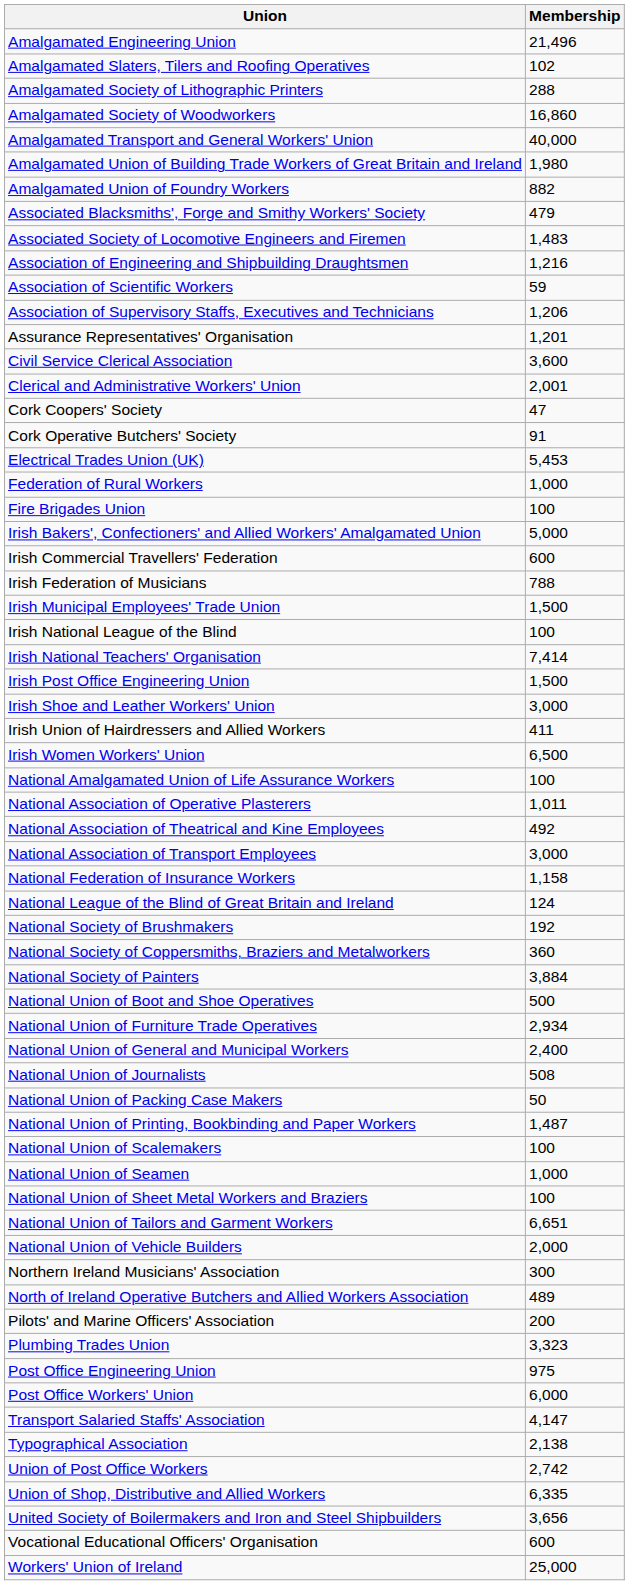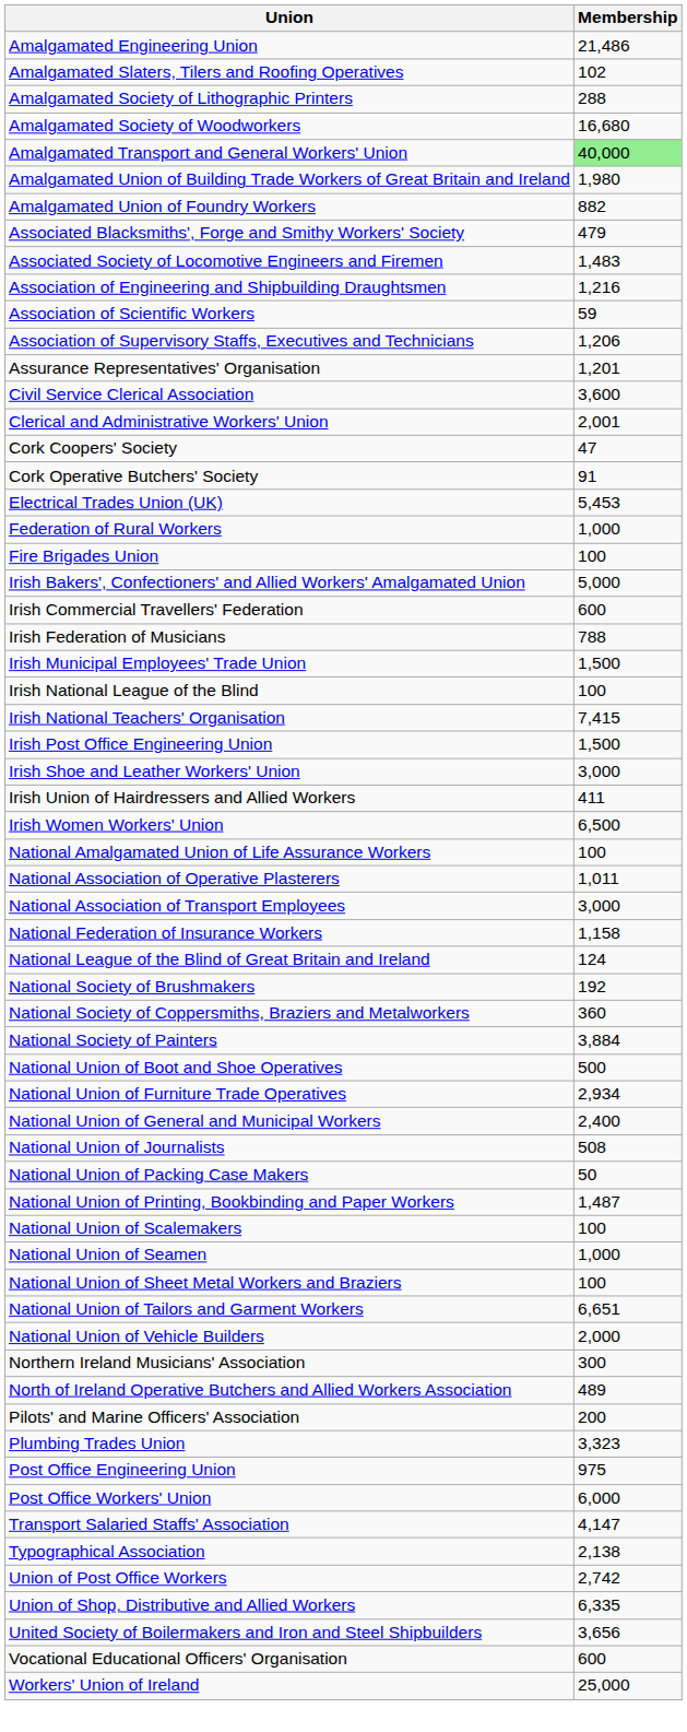 <table class="wikitable sortable">
 <tr>
 <th>Union</th>
 <th>Membership</th>
 </tr>
 <tr>
 <td><a href='#'>Amalgamated Engineering Union</a></td>
-<td>21,496</td>
+<td>21,486</td>
 </tr>
 <tr>
 <td><a href='#'>Amalgamated Slaters, Tilers and Roofing Operatives</a></td>
 <td>102</td>
 </tr>
 <tr>
 <td><a href='#'>Amalgamated Society of Lithographic Printers</a></td>
 <td>288</td>
 </tr>
 <tr>
 <td><a href='#'>Amalgamated Society of Woodworkers</a></td>
-<td>16,860</td>
+<td>16,680</td>
 </tr>
 <tr>
 <td><a href='#'>Amalgamated Transport and General Workers' Union</a></td>
-<td>40,000</td>
+<td style="background: lightgreen;">40,000</td>
 </tr>
 <tr>
 <td><a href='#'>Amalgamated Union of Building Trade Workers of Great Britain and Ireland</a></td>
 <td>1,980</td>
 </tr>
 <tr>
 <td><a href='#'>Amalgamated Union of Foundry Workers</a></td>
 <td>882</td>
 </tr>
 <tr>
 <td><a href='#'>Associated Blacksmiths', Forge and Smithy Workers' Society</a></td>
 <td>479</td>
 </tr>
 <tr>
 <td><a href='#'>Associated Society of Locomotive Engineers and Firemen</a></td>
 <td>1,483</td>
 </tr>
 <tr>
 <td><a href='#'>Association of Engineering and Shipbuilding Draughtsmen</a></td>
 <td>1,216</td>
 </tr>
 <tr>
 <td><a href='#'>Association of Scientific Workers</a></td>
 <td>59</td>
 </tr>
 <tr>
 <td><a href='#'>Association of Supervisory Staffs, Executives and Technicians</a></td>
 <td>1,206</td>
 </tr>
 <tr>
 <td>Assurance Representatives' Organisation</td>
 <td>1,201</td>
 </tr>
 <tr>
 <td><a href='#'>Civil Service Clerical Association</a></td>
 <td>3,600</td>
 </tr>
 <tr>
 <td><a href='#'>Clerical and Administrative Workers' Union</a></td>
 <td>2,001</td>
 </tr>
 <tr>
 <td>Cork Coopers' Society</td>
 <td>47</td>
 </tr>
 <tr>
 <td>Cork Operative Butchers' Society</td>
 <td>91</td>
 </tr>
 <tr>
 <td><a href='#'>Electrical Trades Union (UK)</a></td>
 <td>5,453</td>
 </tr>
 <tr>
 <td><a href='#'>Federation of Rural Workers</a></td>
 <td>1,000</td>
 </tr>
 <tr>
 <td><a href='#'>Fire Brigades Union</a></td>
 <td>100</td>
 </tr>
 <tr>
 <td><a href='#'>Irish Bakers', Confectioners' and Allied Workers' Amalgamated Union</a></td>
 <td>5,000</td>
 </tr>
 <tr>
 <td>Irish Commercial Travellers' Federation</td>
 <td>600</td>
 </tr>
 <tr>
 <td>Irish Federation of Musicians</td>
 <td>788</td>
 </tr>
 <tr>
 <td><a href='#'>Irish Municipal Employees' Trade Union</a></td>
 <td>1,500</td>
 </tr>
 <tr>
 <td>Irish National League of the Blind</td>
 <td>100</td>
 </tr>
 <tr>
 <td><a href='#'>Irish National Teachers' Organisation</a></td>
-<td>7,414</td>
+<td>7,415</td>
 </tr>
 <tr>
 <td><a href='#'>Irish Post Office Engineering Union</a></td>
 <td>1,500</td>
 </tr>
 <tr>
 <td><a href='#'>Irish Shoe and Leather Workers' Union</a></td>
 <td>3,000</td>
 </tr>
 <tr>
 <td>Irish Union of Hairdressers and Allied Workers</td>
 <td>411</td>
 </tr>
 <tr>
 <td><a href='#'>Irish Women Workers' Union</a></td>
 <td>6,500</td>
 </tr>
 <tr>
 <td><a href='#'>National Amalgamated Union of Life Assurance Workers</a></td>
 <td>100</td>
 </tr>
 <tr>
 <td><a href='#'>National Association of Operative Plasterers</a></td>
 <td>1,011</td>
-</tr>
-<tr>
-<td><a href='#'>National Association of Theatrical and Kine Employees</a></td>
-<td>492</td>
 </tr>
 <tr>
 <td><a href='#'>National Association of Transport Employees</a></td>
 <td>3,000</td>
 </tr>
 <tr>
 <td><a href='#'>National Federation of Insurance Workers</a></td>
 <td>1,158</td>
 </tr>
 <tr>
 <td><a href='#'>National League of the Blind of Great Britain and Ireland</a></td>
 <td>124</td>
 </tr>
 <tr>
 <td><a href='#'>National Society of Brushmakers</a></td>
 <td>192</td>
 </tr>
 <tr>
 <td><a href='#'>National Society of Coppersmiths, Braziers and Metalworkers</a></td>
 <td>360</td>
 </tr>
 <tr>
 <td><a href='#'>National Society of Painters</a></td>
 <td>3,884</td>
 </tr>
 <tr>
 <td><a href='#'>National Union of Boot and Shoe Operatives</a></td>
 <td>500</td>
 </tr>
 <tr>
 <td><a href='#'>National Union of Furniture Trade Operatives</a></td>
 <td>2,934</td>
 </tr>
 <tr>
 <td><a href='#'>National Union of General and Municipal Workers</a></td>
 <td>2,400</td>
 </tr>
 <tr>
 <td><a href='#'>National Union of Journalists</a></td>
 <td>508</td>
 </tr>
 <tr>
 <td><a href='#'>National Union of Packing Case Makers</a></td>
 <td>50</td>
 </tr>
 <tr>
 <td><a href='#'>National Union of Printing, Bookbinding and Paper Workers</a></td>
 <td>1,487</td>
 </tr>
 <tr>
 <td><a href='#'>National Union of Scalemakers</a></td>
 <td>100</td>
 </tr>
 <tr>
 <td><a href='#'>National Union of Seamen</a></td>
 <td>1,000</td>
 </tr>
 <tr>
 <td><a href='#'>National Union of Sheet Metal Workers and Braziers</a></td>
 <td>100</td>
 </tr>
 <tr>
 <td><a href='#'>National Union of Tailors and Garment Workers</a></td>
 <td>6,651</td>
 </tr>
 <tr>
 <td><a href='#'>National Union of Vehicle Builders</a></td>
 <td>2,000</td>
 </tr>
 <tr>
 <td>Northern Ireland Musicians' Association</td>
 <td>300</td>
 </tr>
 <tr>
 <td><a href='#'>North of Ireland Operative Butchers and Allied Workers Association</a></td>
 <td>489</td>
 </tr>
 <tr>
 <td>Pilots' and Marine Officers' Association</td>
 <td>200</td>
 </tr>
 <tr>
 <td><a href='#'>Plumbing Trades Union</a></td>
 <td>3,323</td>
 </tr>
 <tr>
 <td><a href='#'>Post Office Engineering Union</a></td>
 <td>975</td>
 </tr>
 <tr>
 <td><a href='#'>Post Office Workers' Union</a></td>
 <td>6,000</td>
 </tr>
 <tr>
 <td><a href='#'>Transport Salaried Staffs' Association</a></td>
 <td>4,147</td>
 </tr>
 <tr>
 <td><a href='#'>Typographical Association</a></td>
 <td>2,138</td>
 </tr>
 <tr>
 <td><a href='#'>Union of Post Office Workers</a></td>
 <td>2,742</td>
 </tr>
 <tr>
 <td><a href='#'>Union of Shop, Distributive and Allied Workers</a></td>
 <td>6,335</td>
 </tr>
 <tr>
 <td><a href='#'>United Society of Boilermakers and Iron and Steel Shipbuilders</a></td>
 <td>3,656</td>
 </tr>
 <tr>
 <td>Vocational Educational Officers' Organisation</td>
 <td>600</td>
 </tr>
 <tr>
 <td><a href='#'>Workers' Union of Ireland</a></td>
 <td>25,000</td>
 </tr>
 </table>
